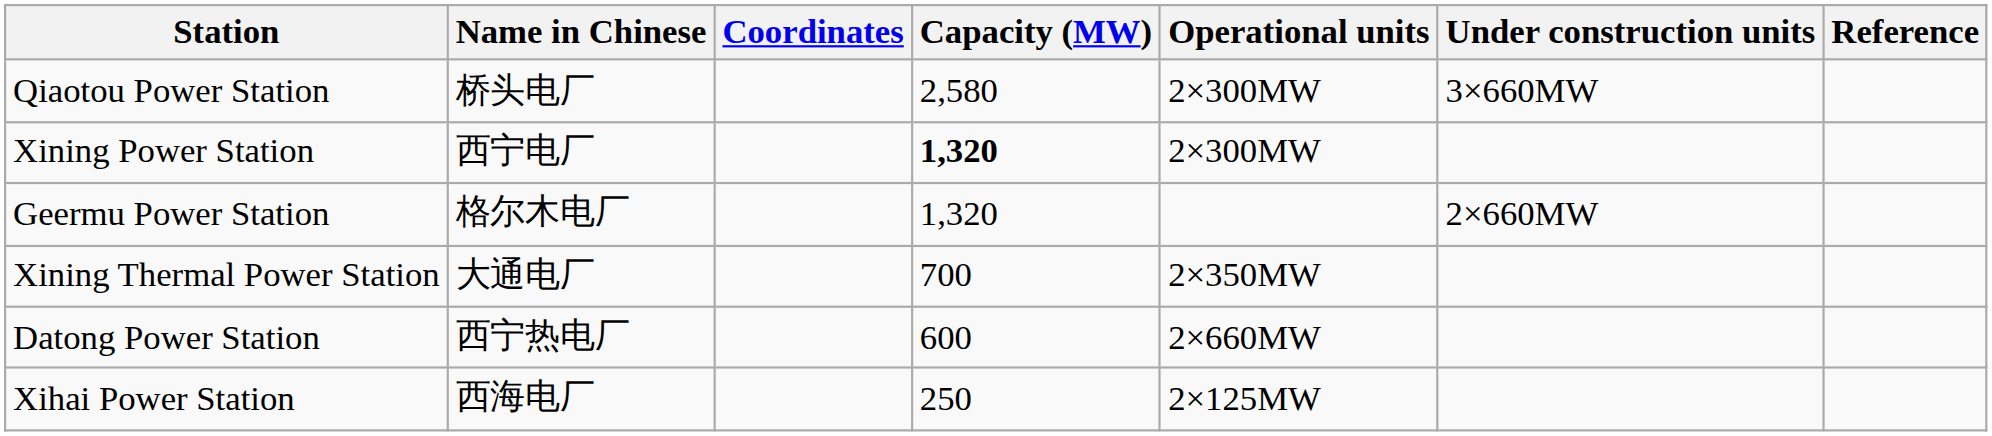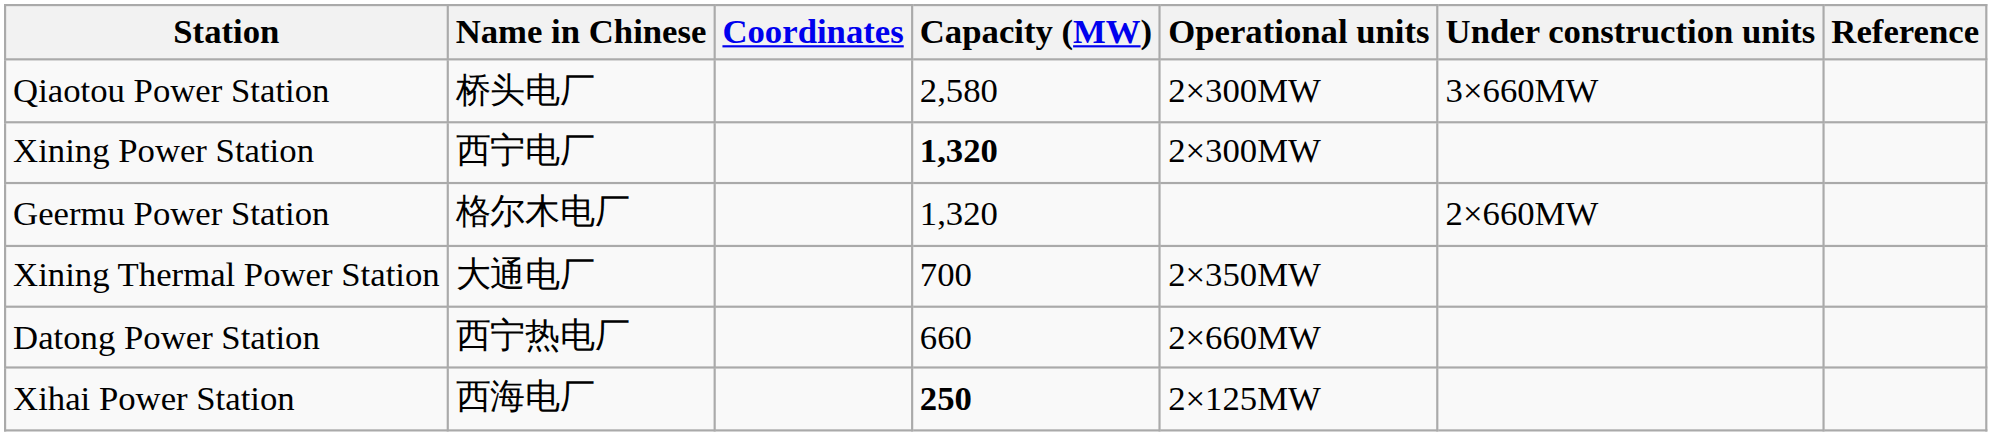 <table class="wikitable sortable">
 <tr>
 <th>Station</th>
 <th>Name in Chinese</th>
 <th><a href='#'>Coordinates</a></th>
 <th>Capacity (<a href='#'>MW</a>)</th>
 <th>Operational units</th>
 <th>Under construction units</th>
 <th>Reference</th>
 </tr>
 <tr>
 <td>Qiaotou Power Station</td>
 <td>桥头电厂</td>
 <td></td>
 <td>2,580</td>
 <td>2×300MW</td>
 <td>3×660MW</td>
 <td></td>
 </tr>
 <tr>
 <td>Xining Power Station</td>
 <td>西宁电厂</td>
 <td></td>
 <td><strong>1,320</strong></td>
 <td>2×300MW</td>
 <td></td>
 <td></td>
 </tr>
 <tr>
 <td>Geermu Power Station</td>
 <td>格尔木电厂</td>
 <td></td>
 <td>1,320</td>
 <td></td>
 <td>2×660MW</td>
 <td></td>
 </tr>
 <tr>
 <td>Xining Thermal Power Station</td>
 <td>大通电厂</td>
 <td></td>
 <td>700</td>
 <td>2×350MW</td>
 <td></td>
 <td></td>
 </tr>
 <tr>
 <td>Datong Power Station</td>
 <td>西宁热电厂</td>
 <td></td>
-<td>600</td>
+<td>660</td>
 <td>2×660MW</td>
 <td></td>
 <td></td>
 </tr>
 <tr>
 <td>Xihai Power Station</td>
 <td>西海电厂</td>
 <td></td>
-<td>250</td>
+<td><strong>250</strong></td>
 <td>2×125MW</td>
 <td></td>
 <td></td>
 </tr>
 </table>
